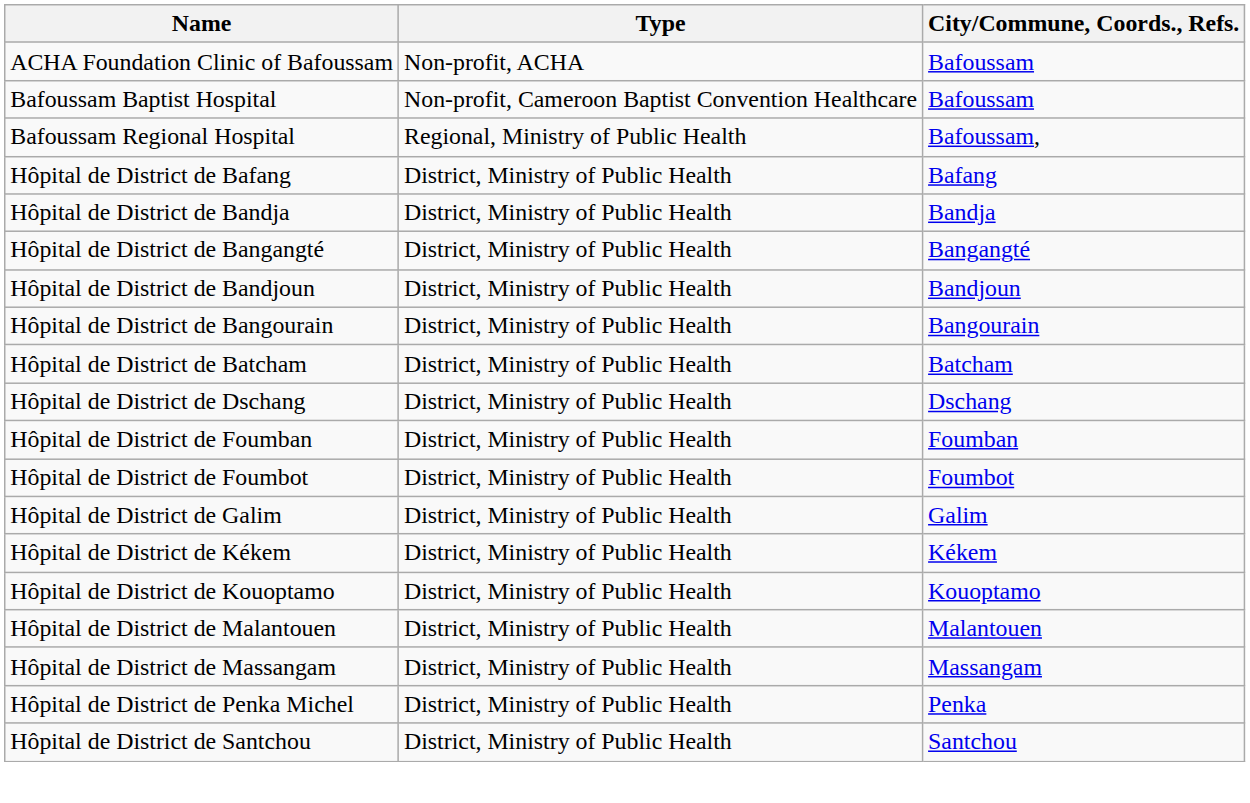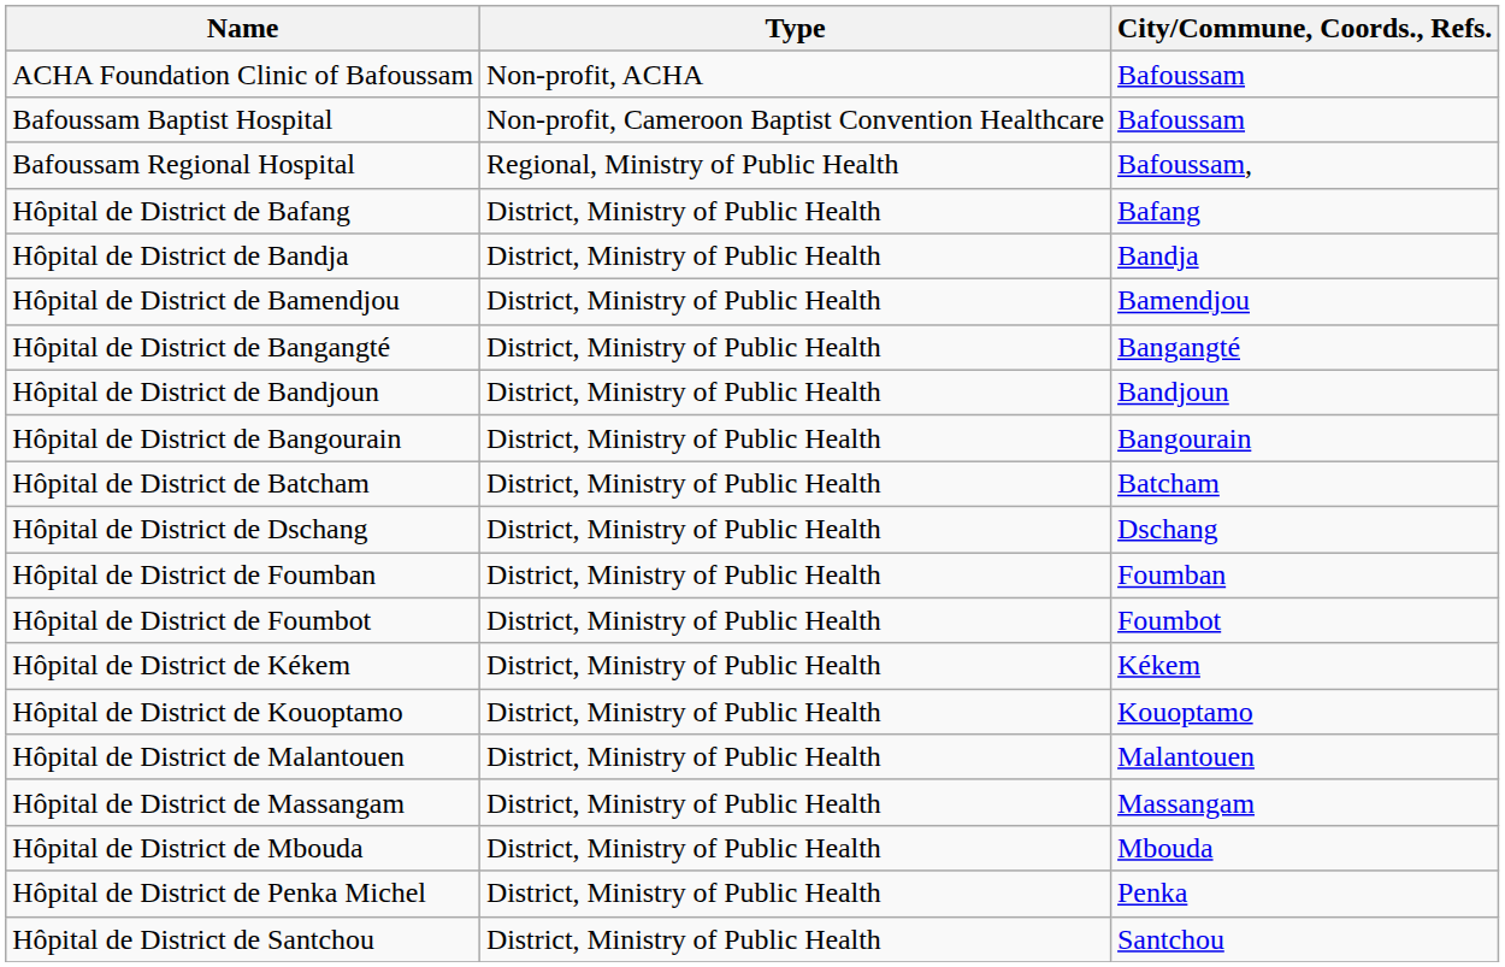 <table class="wikitable sortable">
 <tr>
 <th>Name</th>
 <th>Type</th>
 <th>City/Commune, Coords., Refs.</th>
 </tr>
 <tr>
 <td>ACHA Foundation Clinic of Bafoussam</td>
 <td>Non-profit, ACHA</td>
 <td><a href='#'>Bafoussam</a></td>
 </tr>
 <tr>
 <td>Bafoussam Baptist Hospital</td>
 <td>Non-profit, Cameroon Baptist Convention Healthcare</td>
 <td><a href='#'>Bafoussam</a></td>
 </tr>
 <tr>
 <td>Bafoussam Regional Hospital</td>
 <td>Regional, Ministry of Public Health</td>
 <td><a href='#'>Bafoussam</a>, <small></small></td>
 </tr>
 <tr>
 <td>Hôpital de District de Bafang</td>
 <td>District, Ministry of Public Health</td>
 <td><a href='#'>Bafang</a></td>
 </tr>
 <tr>
 <td>Hôpital de District de Bandja</td>
 <td>District, Ministry of Public Health</td>
 <td><a href='#'>Bandja</a></td>
+</tr>
+<tr>
+<td>Hôpital de District de Bamendjou</td>
+<td>District, Ministry of Public Health</td>
+<td><a href='#'>Bamendjou</a></td>
 </tr>
 <tr>
 <td>Hôpital de District de Bangangté</td>
 <td>District, Ministry of Public Health</td>
 <td><a href='#'>Bangangté</a></td>
 </tr>
 <tr>
 <td>Hôpital de District de Bandjoun</td>
 <td>District, Ministry of Public Health</td>
 <td><a href='#'>Bandjoun</a></td>
 </tr>
 <tr>
 <td>Hôpital de District de Bangourain</td>
 <td>District, Ministry of Public Health</td>
 <td><a href='#'>Bangourain</a></td>
 </tr>
 <tr>
 <td>Hôpital de District de Batcham</td>
 <td>District, Ministry of Public Health</td>
 <td><a href='#'>Batcham</a></td>
 </tr>
 <tr>
 <td>Hôpital de District de Dschang</td>
 <td>District, Ministry of Public Health</td>
 <td><a href='#'>Dschang</a></td>
 </tr>
 <tr>
 <td>Hôpital de District de Foumban</td>
 <td>District, Ministry of Public Health</td>
 <td><a href='#'>Foumban</a></td>
 </tr>
 <tr>
 <td>Hôpital de District de Foumbot</td>
 <td>District, Ministry of Public Health</td>
 <td><a href='#'>Foumbot</a></td>
 </tr>
 <tr>
-<td>Hôpital de District de Galim</td>
-<td>District, Ministry of Public Health</td>
-<td><a href='#'>Galim</a></td>
-</tr>
-<tr>
 <td>Hôpital de District de Kékem</td>
 <td>District, Ministry of Public Health</td>
 <td><a href='#'>Kékem</a></td>
 </tr>
 <tr>
 <td>Hôpital de District de Kouoptamo</td>
 <td>District, Ministry of Public Health</td>
 <td><a href='#'>Kouoptamo</a></td>
 </tr>
 <tr>
 <td>Hôpital de District de Malantouen</td>
 <td>District, Ministry of Public Health</td>
 <td><a href='#'>Malantouen</a></td>
 </tr>
 <tr>
 <td>Hôpital de District de Massangam</td>
 <td>District, Ministry of Public Health</td>
 <td><a href='#'>Massangam</a></td>
 </tr>
 <tr>
+<td>Hôpital de District de Mbouda</td>
+<td>District, Ministry of Public Health</td>
+<td><a href='#'>Mbouda</a></td>
+</tr>
+<tr>
 <td>Hôpital de District de Penka Michel</td>
 <td>District, Ministry of Public Health</td>
 <td><a href='#'>Penka</a></td>
 </tr>
 <tr>
 <td>Hôpital de District de Santchou</td>
 <td>District, Ministry of Public Health</td>
 <td><a href='#'>Santchou</a></td>
 </tr>
 </table>
